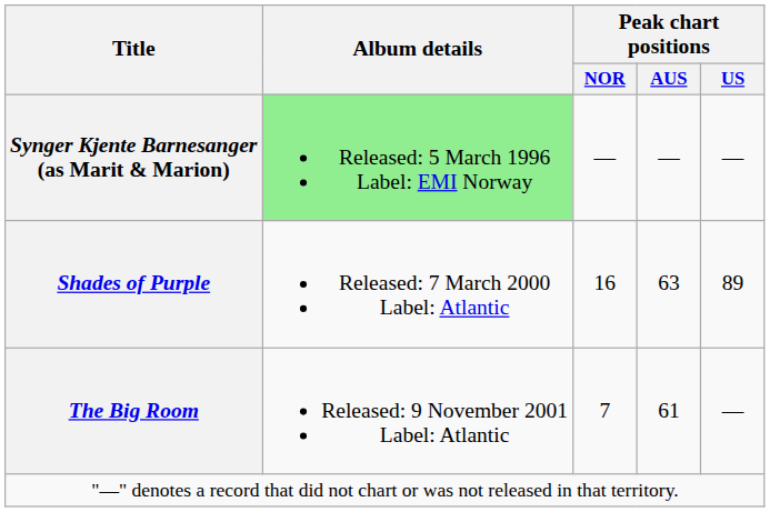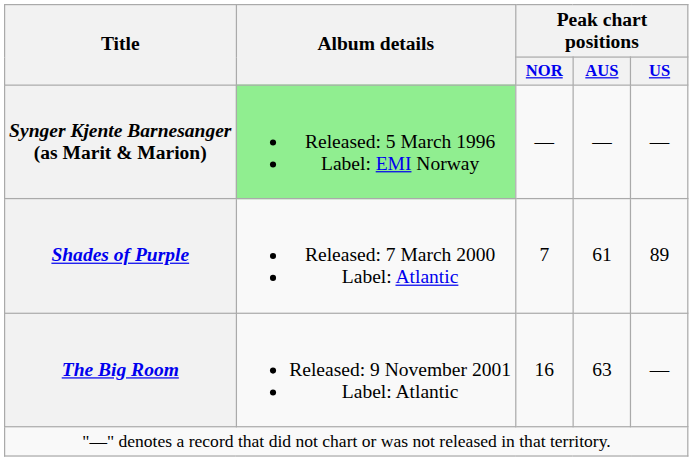 <table class="wikitable plainrowheaders" style="text-align:center;">
 <tr>
 <th scope="col" rowspan="2">Title</th>
 <th scope="col" rowspan="2">Album details</th>
 <th scope="col" colspan="7">Peak chart positions</th>
 </tr>
 <tr>
 <th scope="col" style="width:3em;font-size:85%;"><a href='#'>NOR</a><br></th>
 <th scope="col" style="width:3em;font-size:85%;"><a href='#'>AUS</a><br></th>
 <th scope="col" style="width:3em;font-size:85%;"><a href='#'>US</a><br></th>
 </tr>
 <tr>
 <th scope="row"><em>Synger Kjente Barnesanger</em><br>(as Marit & Marion)</th>
 <td style="background: lightgreen;"><br><ul><li>Released: 5 March 1996</li><li>Label: <a href='#'>EMI</a> Norway</li></ul></td>
 <td>—</td>
 <td>—</td>
 <td>—</td>
 </tr>
 <tr>
 <th scope="row"><em><a href='#'>Shades of Purple</a></em></th>
 <td><br><ul><li>Released: 7 March 2000</li><li>Label: <a href='#'>Atlantic</a></li></ul></td>
-<td>16</td>
-<td>63</td>
+<td>7</td>
+<td>61</td>
 <td>89</td>
 </tr>
 <tr>
 <th scope="row"><em><a href='#'>The Big Room</a></em></th>
 <td><br><ul><li>Released: 9 November 2001</li><li>Label: Atlantic</li></ul></td>
-<td>7</td>
-<td>61</td>
+<td>16</td>
+<td>63</td>
 <td>—</td>
 </tr>
 <tr>
 <td colspan="6" style="font-size:90%">"—" denotes a record that did not chart or was not released in that territory.</td>
 </tr>
 </table>
